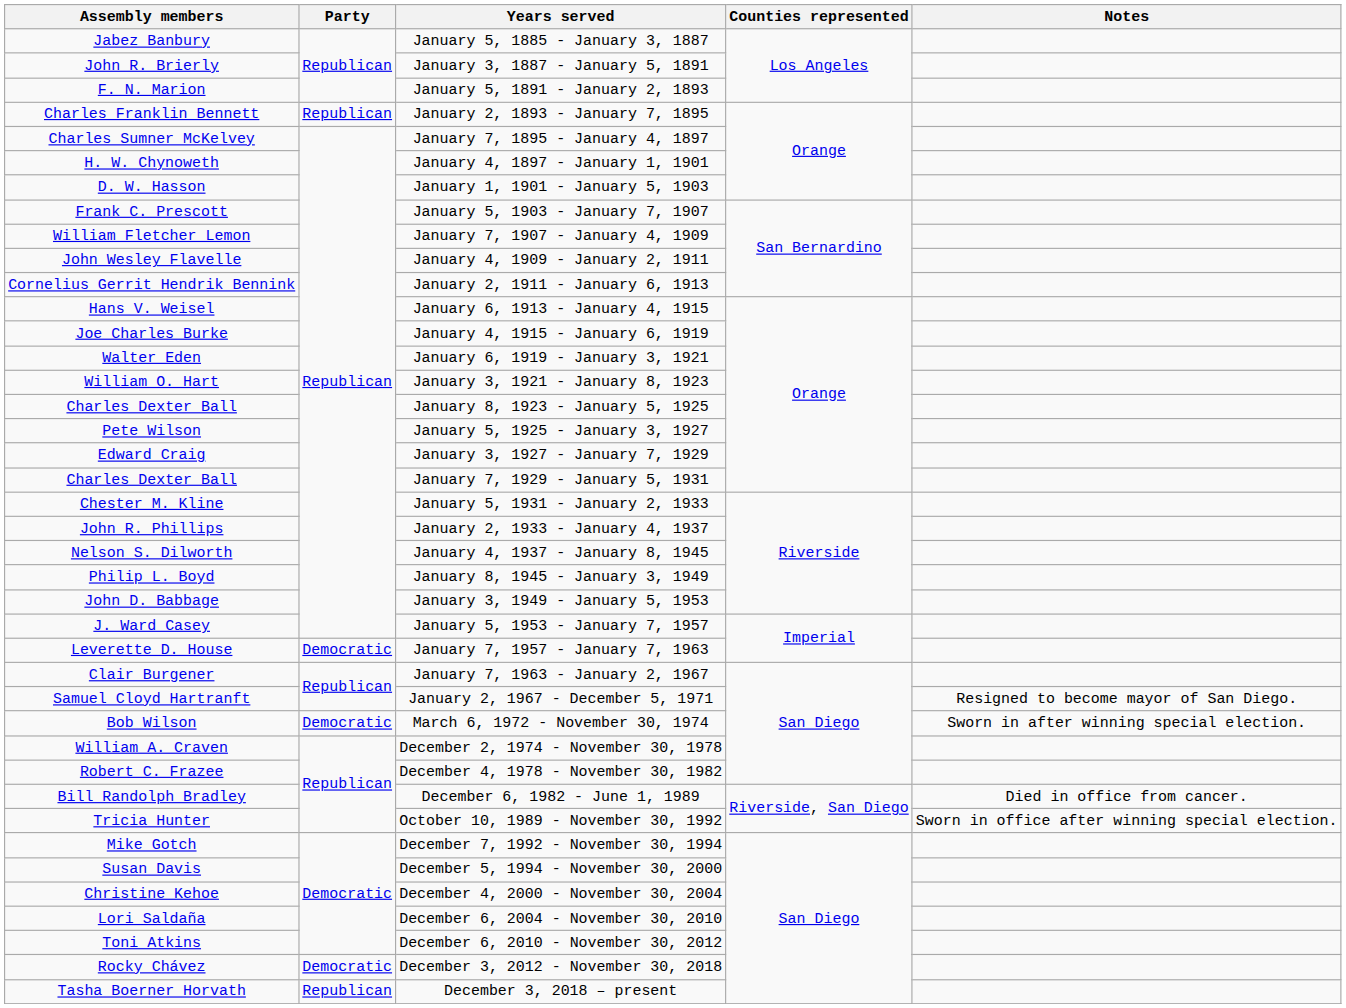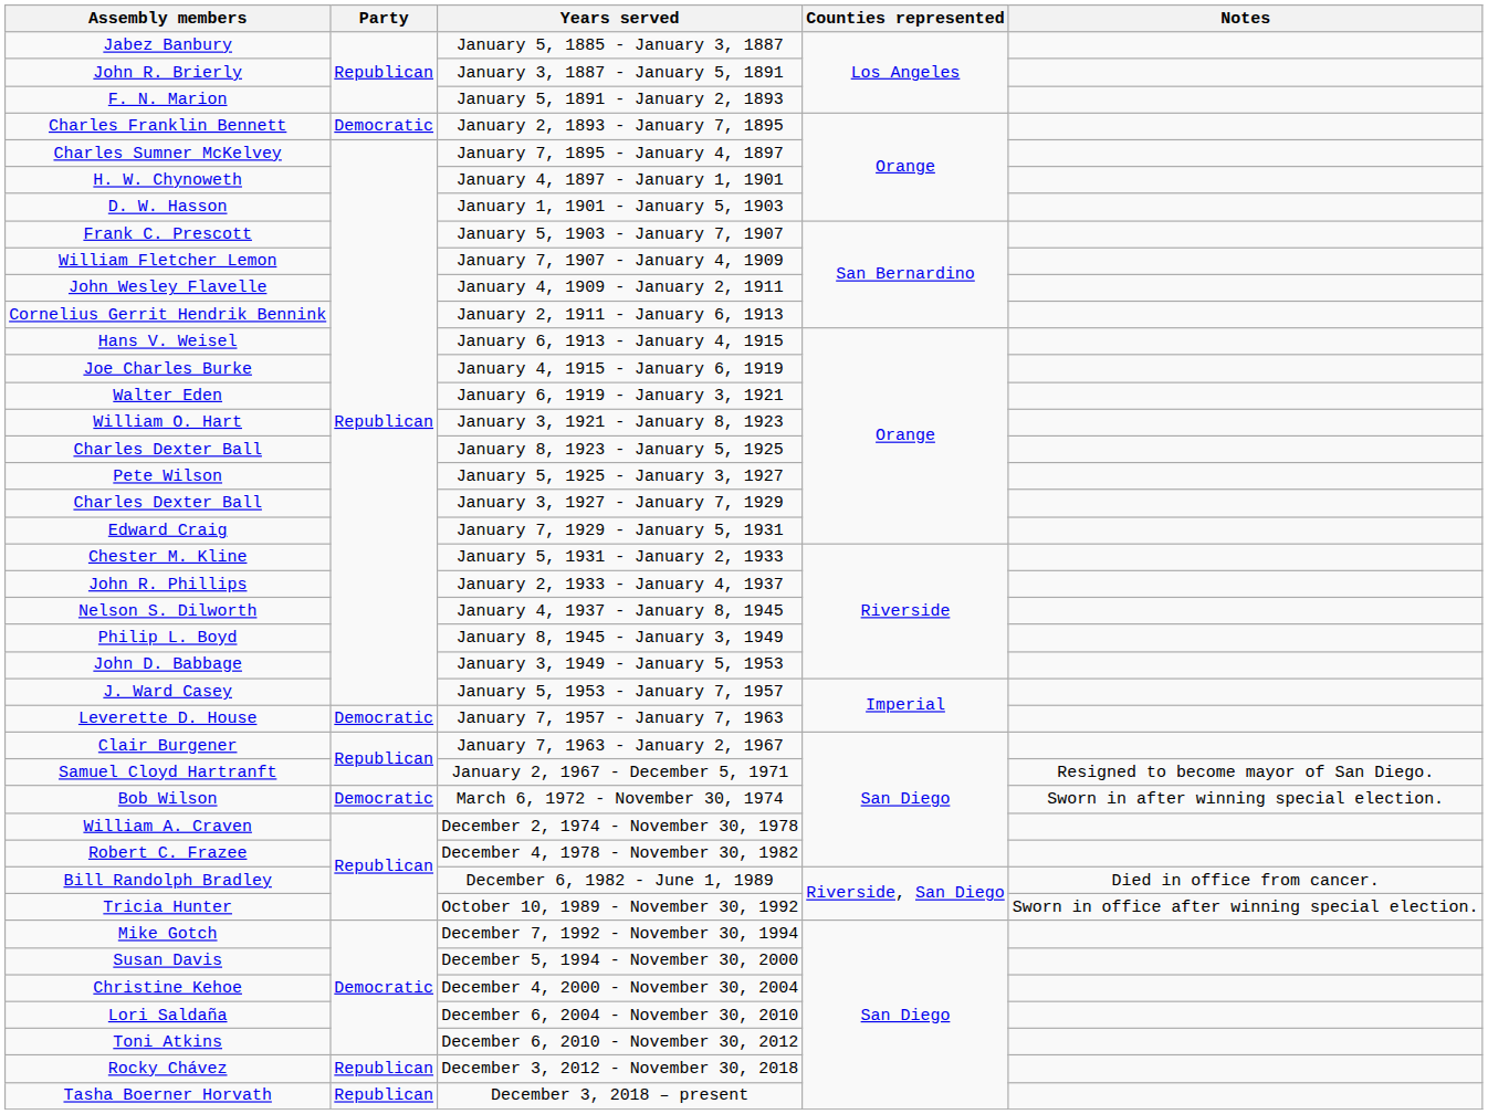 <table class=wikitable style="text-align:center">
 <tr>
 <th>Assembly members</th>
 <th>Party</th>
 <th>Years served</th>
 <th>Counties represented</th>
 <th>Notes</th>
 </tr>
 <tr>
 <td><a href='#'>Jabez Banbury</a></td>
 <td rowspan=3 ><a href='#'>Republican</a></td>
 <td>January 5, 1885 - January 3, 1887</td>
 <td rowspan=3><a href='#'>Los Angeles</a></td>
 <td></td>
 </tr>
 <tr>
 <td><a href='#'>John R. Brierly</a></td>
 <td>January 3, 1887 - January 5, 1891</td>
 <td></td>
 </tr>
 <tr>
 <td><a href='#'>F. N. Marion</a></td>
 <td>January 5, 1891 - January 2, 1893</td>
 <td></td>
 </tr>
 <tr>
 <td><a href='#'>Charles Franklin Bennett</a></td>
-<td><a href='#'>Republican</a></td>
+<td><a href='#'>Democratic</a></td>
 <td>January 2, 1893 - January 7, 1895</td>
 <td rowspan=4><a href='#'>Orange</a></td>
 <td></td>
 </tr>
 <tr>
 <td><a href='#'>Charles Sumner McKelvey</a></td>
 <td rowspan=21 ><a href='#'>Republican</a></td>
 <td>January 7, 1895 - January 4, 1897</td>
 <td></td>
 </tr>
 <tr>
 <td><a href='#'>H. W. Chynoweth</a></td>
 <td>January 4, 1897 - January 1, 1901</td>
 <td></td>
 </tr>
 <tr>
 <td><a href='#'>D. W. Hasson</a></td>
 <td>January 1, 1901 - January 5, 1903</td>
 <td></td>
 </tr>
 <tr>
 <td><a href='#'>Frank C. Prescott</a></td>
 <td>January 5, 1903 - January 7, 1907</td>
 <td rowspan=4><a href='#'>San Bernardino</a></td>
 <td></td>
 </tr>
 <tr>
 <td><a href='#'>William Fletcher Lemon</a></td>
 <td>January 7, 1907 - January 4, 1909</td>
 <td></td>
 </tr>
 <tr>
 <td><a href='#'>John Wesley Flavelle</a></td>
 <td>January 4, 1909 - January 2, 1911</td>
 <td></td>
 </tr>
 <tr>
 <td><a href='#'>Cornelius Gerrit Hendrik Bennink</a></td>
 <td>January 2, 1911 - January 6, 1913</td>
 <td></td>
 </tr>
 <tr>
 <td><a href='#'>Hans V. Weisel</a></td>
 <td>January 6, 1913 - January 4, 1915</td>
 <td rowspan=8><a href='#'>Orange</a></td>
 <td></td>
 </tr>
 <tr>
 <td><a href='#'>Joe Charles Burke</a></td>
 <td>January 4, 1915 - January 6, 1919</td>
 <td></td>
 </tr>
 <tr>
 <td><a href='#'>Walter Eden</a></td>
 <td>January 6, 1919 - January 3, 1921</td>
 <td></td>
 </tr>
 <tr>
 <td><a href='#'>William O. Hart</a></td>
 <td>January 3, 1921 - January 8, 1923</td>
 <td></td>
 </tr>
 <tr>
 <td><a href='#'>Charles Dexter Ball</a></td>
 <td>January 8, 1923 - January 5, 1925</td>
 <td></td>
 </tr>
 <tr>
 <td><a href='#'>Pete Wilson</a></td>
 <td>January 5, 1925 - January 3, 1927</td>
 <td></td>
 </tr>
 <tr>
-<td><a href='#'>Edward Craig</a></td>
+<td><a href='#'>Charles Dexter Ball</a></td>
 <td>January 3, 1927 - January 7, 1929</td>
 <td></td>
 </tr>
 <tr>
-<td><a href='#'>Charles Dexter Ball</a></td>
+<td><a href='#'>Edward Craig</a></td>
 <td>January 7, 1929 - January 5, 1931</td>
 <td></td>
 </tr>
 <tr>
 <td><a href='#'>Chester M. Kline</a></td>
 <td>January 5, 1931 - January 2, 1933</td>
 <td rowspan=5><a href='#'>Riverside</a></td>
 <td></td>
 </tr>
 <tr>
 <td><a href='#'>John R. Phillips</a></td>
 <td>January 2, 1933 - January 4, 1937</td>
 <td></td>
 </tr>
 <tr>
 <td><a href='#'>Nelson S. Dilworth</a></td>
 <td>January 4, 1937 - January 8, 1945</td>
 <td></td>
 </tr>
 <tr>
 <td><a href='#'>Philip L. Boyd</a></td>
 <td>January 8, 1945 - January 3, 1949</td>
 <td></td>
 </tr>
 <tr>
 <td><a href='#'>John D. Babbage</a></td>
 <td>January 3, 1949 - January 5, 1953</td>
 <td></td>
 </tr>
 <tr>
 <td><a href='#'>J. Ward Casey</a></td>
 <td>January 5, 1953 - January 7, 1957</td>
 <td rowspan=2><a href='#'>Imperial</a></td>
 <td></td>
 </tr>
 <tr>
 <td><a href='#'>Leverette D. House</a></td>
 <td><a href='#'>Democratic</a></td>
 <td>January 7, 1957 - January 7, 1963</td>
 <td></td>
 </tr>
 <tr>
 <td><a href='#'>Clair Burgener</a></td>
 <td rowspan=2 ><a href='#'>Republican</a></td>
 <td>January 7, 1963 - January 2, 1967</td>
 <td rowspan=5><a href='#'>San Diego</a></td>
 <td></td>
 </tr>
 <tr>
 <td><a href='#'>Samuel Cloyd Hartranft</a></td>
 <td>January 2, 1967 - December 5, 1971</td>
 <td>Resigned to become mayor of San Diego.</td>
 </tr>
 <tr>
 <td><a href='#'>Bob Wilson</a></td>
 <td><a href='#'>Democratic</a></td>
 <td>March 6, 1972 - November 30, 1974</td>
 <td>Sworn in after winning special election.</td>
 </tr>
 <tr>
 <td><a href='#'>William A. Craven</a></td>
 <td rowspan=4 ><a href='#'>Republican</a></td>
 <td>December 2, 1974 - November 30, 1978</td>
 <td></td>
 </tr>
 <tr>
 <td><a href='#'>Robert C. Frazee</a></td>
 <td>December 4, 1978 - November 30, 1982</td>
 <td></td>
 </tr>
 <tr>
 <td><a href='#'>Bill Randolph Bradley</a></td>
 <td>December 6, 1982 - June 1, 1989</td>
 <td rowspan=2><a href='#'>Riverside</a>, <a href='#'>San Diego</a></td>
 <td>Died in office from cancer.</td>
 </tr>
 <tr>
 <td><a href='#'>Tricia Hunter</a></td>
 <td>October 10, 1989 - November 30, 1992</td>
 <td>Sworn in office after winning special election.</td>
 </tr>
 <tr>
 <td><a href='#'>Mike Gotch</a></td>
 <td rowspan=5 ><a href='#'>Democratic</a></td>
 <td>December 7, 1992 - November 30, 1994</td>
 <td rowspan=7><a href='#'>San Diego</a></td>
 <td></td>
 </tr>
 <tr>
 <td><a href='#'>Susan Davis</a></td>
 <td>December 5, 1994 - November 30, 2000</td>
 <td></td>
 </tr>
 <tr>
 <td><a href='#'>Christine Kehoe</a></td>
 <td>December 4, 2000 - November 30, 2004</td>
 <td></td>
 </tr>
 <tr>
 <td><a href='#'>Lori Saldaña</a></td>
 <td>December 6, 2004 - November 30, 2010</td>
 <td></td>
 </tr>
 <tr>
 <td><a href='#'>Toni Atkins</a></td>
 <td>December 6, 2010 - November 30, 2012</td>
 <td></td>
 </tr>
 <tr>
 <td><a href='#'>Rocky Chávez</a></td>
-<td><a href='#'>Democratic</a></td>
+<td><a href='#'>Republican</a></td>
 <td>December 3, 2012 - November 30, 2018</td>
 <td></td>
 </tr>
 <tr>
 <td><a href='#'>Tasha Boerner Horvath</a></td>
 <td><a href='#'>Republican</a></td>
 <td>December 3, 2018 – present</td>
 <td></td>
 </tr>
 <tr>
 </tr>
 </table>
